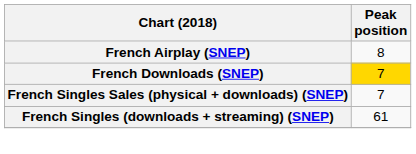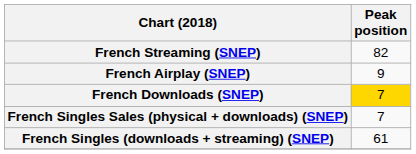 <table class="wikitable plainrowheaders sortable" style="text-align:center">
 <tr>
 <th scope="col">Chart (2018)</th>
 <th scope="col">Peak<br>position</th>
 </tr>
 <tr>
+<th scope="row">French Streaming (<a href='#'>SNEP</a>)</th>
+<td>82</td>
+</tr>
+<tr>
 <th scope="row">French Airplay (<a href='#'>SNEP</a>)</th>
-<td>8</td>
+<td>9</td>
 </tr>
 <tr>
 <th scope="row">French Downloads (<a href='#'>SNEP</a>)</th>
 <td style="background: gold;">7</td>
 </tr>
 <tr>
 <th scope="row">French Singles Sales (physical + downloads) (<a href='#'>SNEP</a>)</th>
 <td>7</td>
 </tr>
 <tr>
 <th scope="row">French Singles (downloads + streaming) (<a href='#'>SNEP</a>)</th>
 <td>61</td>
 </tr>
 <tr>
 </tr>
 </table>
